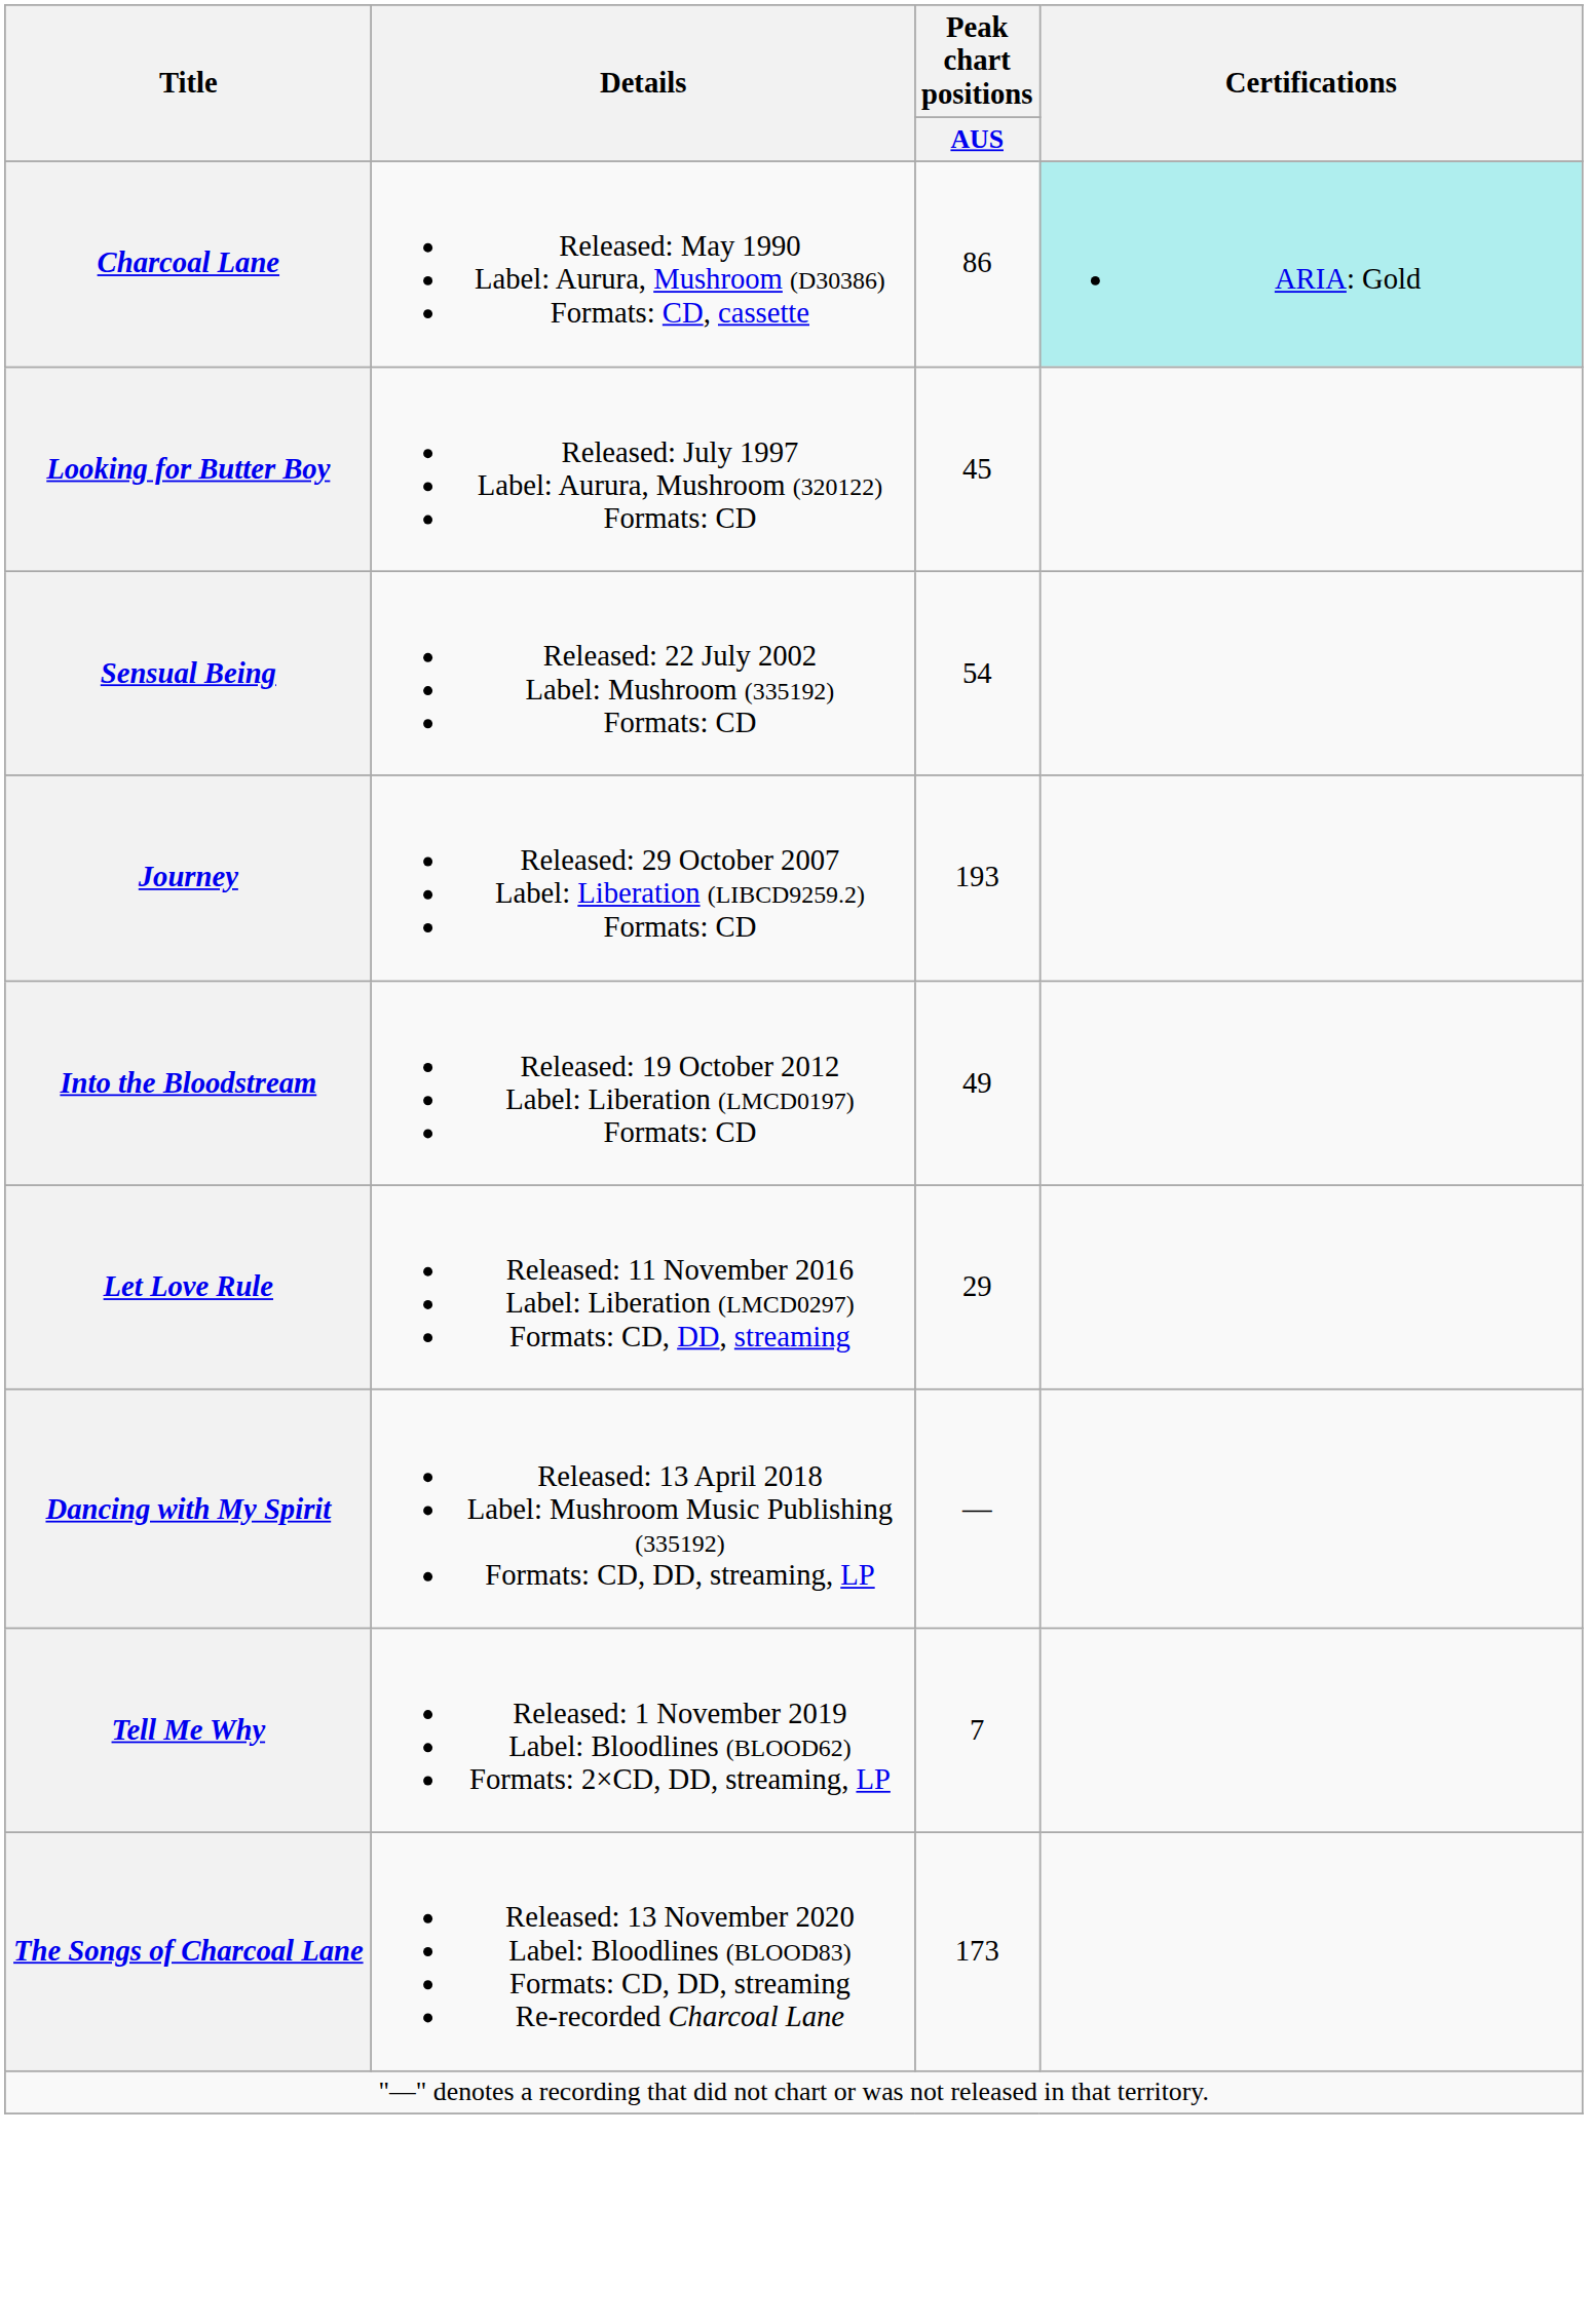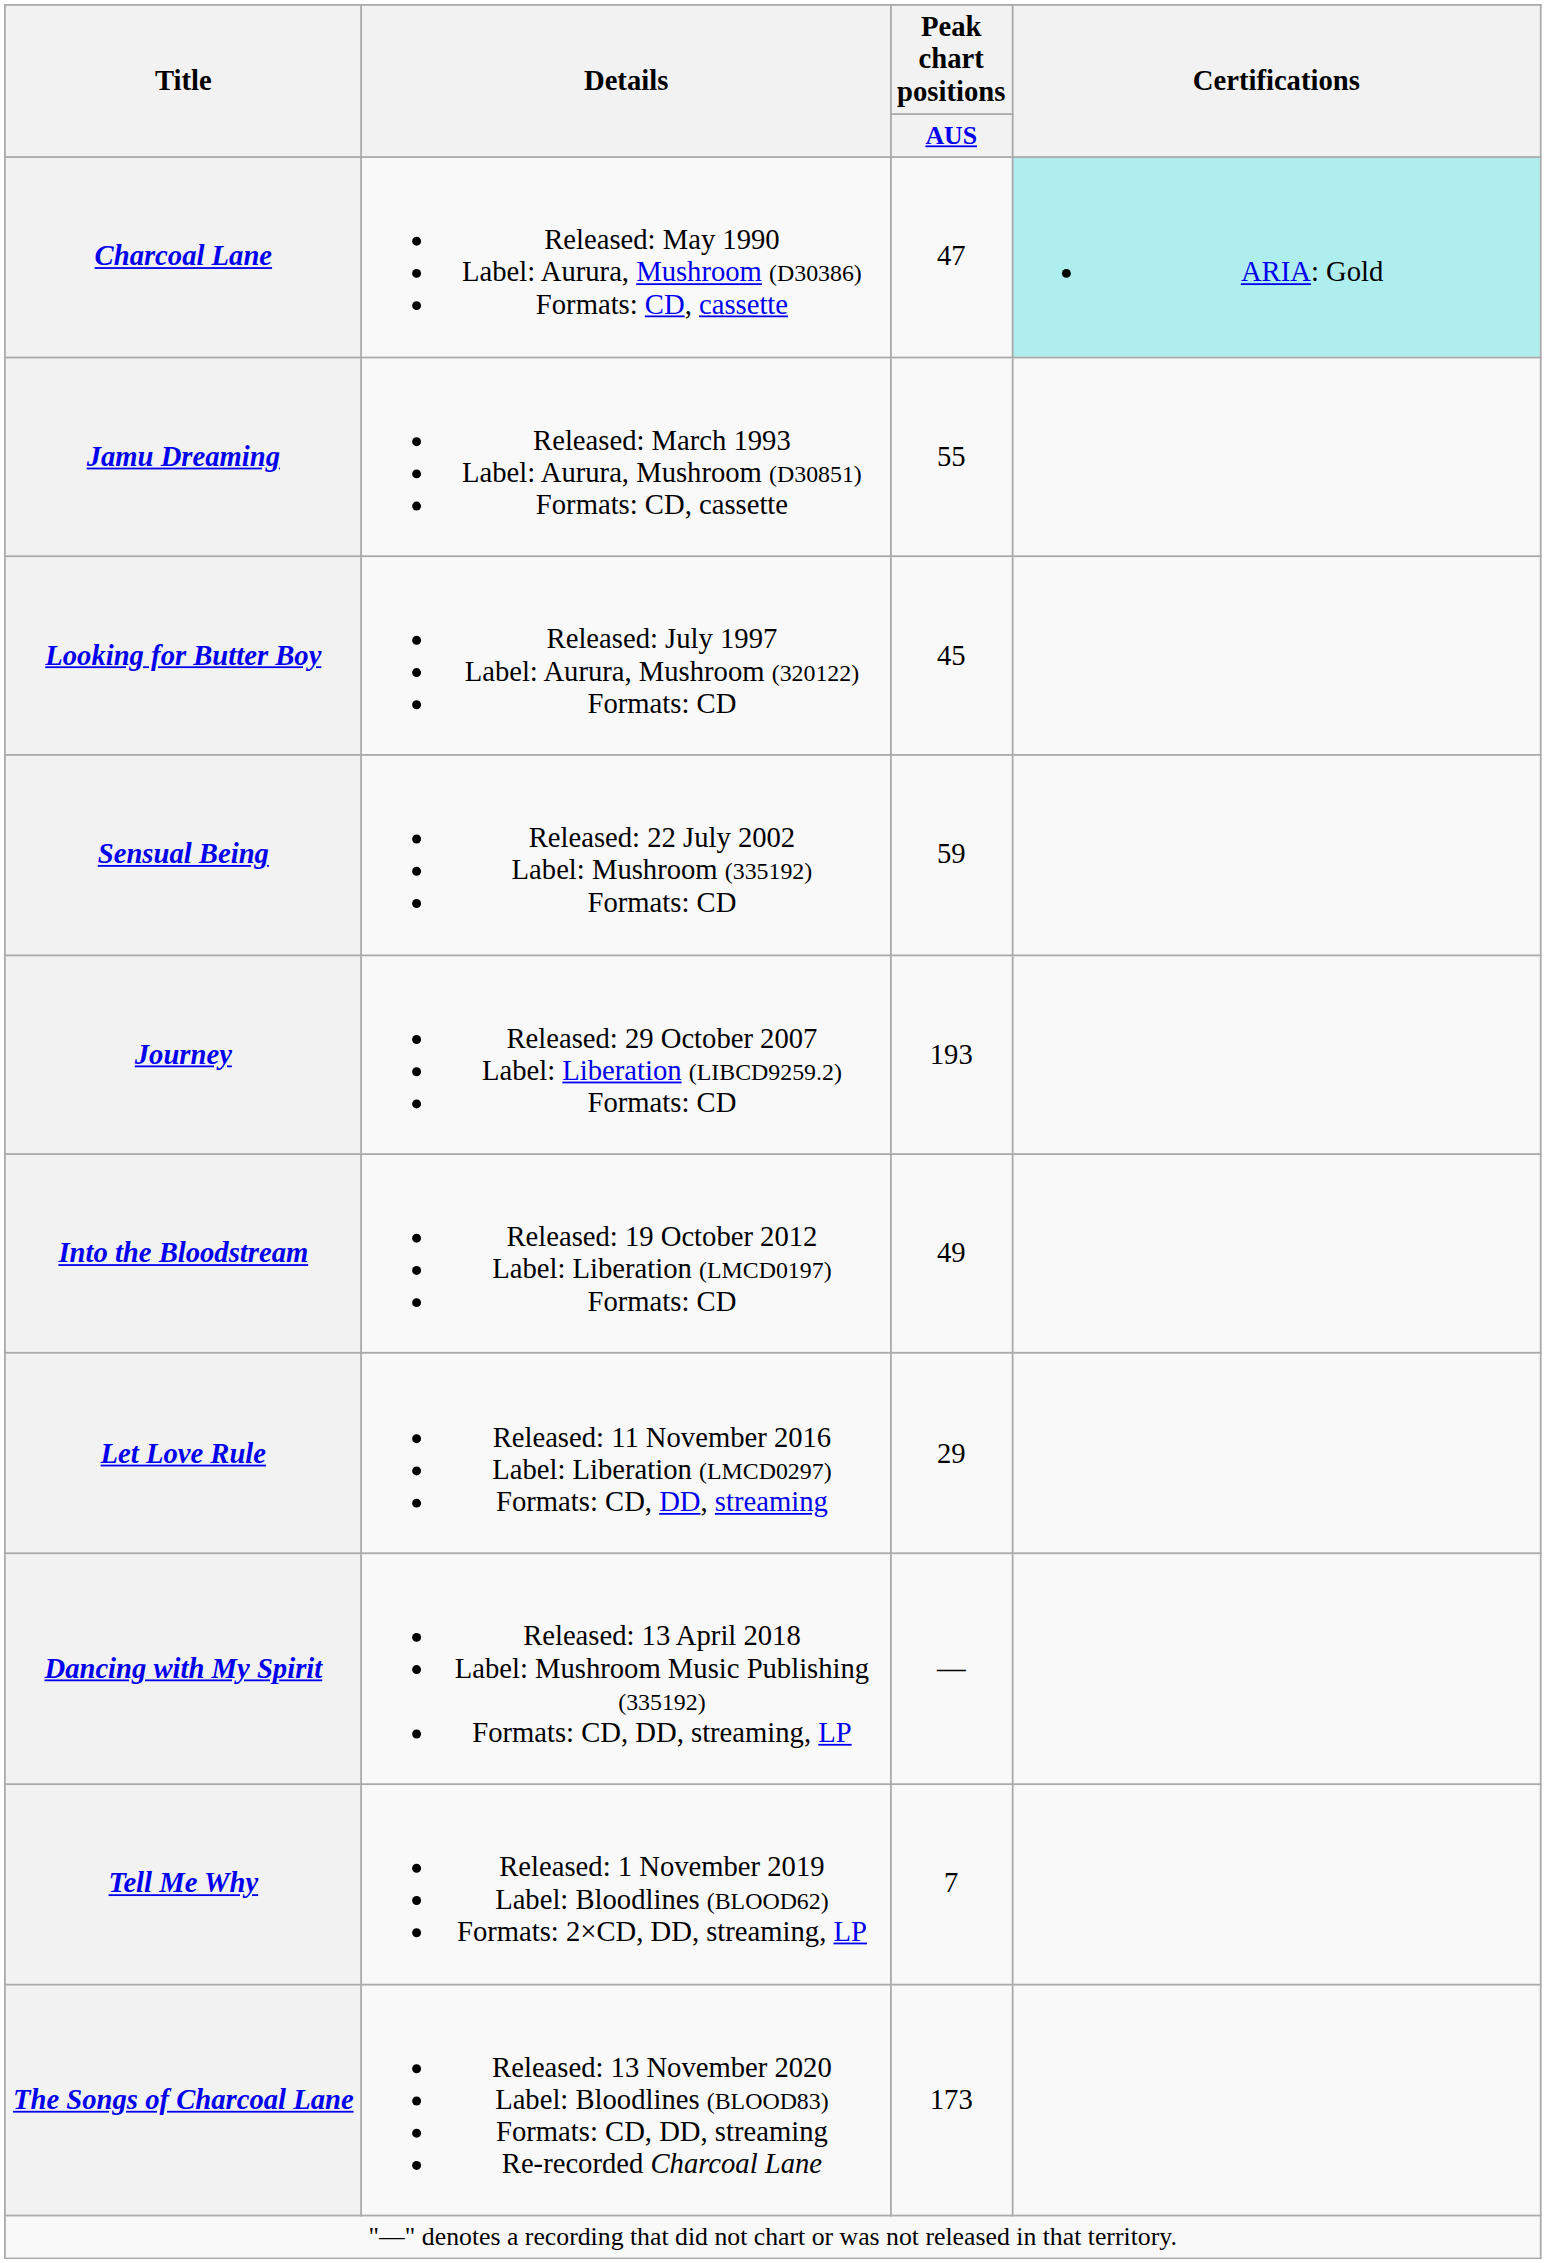 <table class="wikitable plainrowheaders" style="text-align:center;">
 <tr>
 <th scope="col" rowspan="2" style="width:12em;">Title</th>
 <th scope="col" rowspan="2" style="width:18em;">Details</th>
 <th scope="col" colspan="1">Peak chart positions</th>
 <th scope="col" rowspan="2" style="width:18em;">Certifications</th>
 </tr>
 <tr>
 <th scope="col" style="width:3em;font-size:90%;"><a href='#'>AUS</a><br></th>
 </tr>
 <tr>
 <th scope="row"><em><a href='#'>Charcoal Lane</a></em></th>
 <td><br><ul><li>Released: May 1990</li><li>Label: Aurura, <a href='#'>Mushroom</a> <small>(D30386)</small></li><li>Formats: <a href='#'>CD</a>, <a href='#'>cassette</a></li></ul></td>
-<td>86</td>
+<td>47</td>
 <td style="background: paleturquoise;"><br><ul><li><a href='#'>ARIA</a>: Gold</li></ul></td>
+</tr>
+<tr>
+<th scope="row"><em><a href='#'>Jamu Dreaming</a></em></th>
+<td><br><ul><li>Released: March 1993</li><li>Label: Aurura, Mushroom <small>(D30851)</small></li><li>Formats: CD, cassette</li></ul></td>
+<td>55</td>
+<td></td>
 </tr>
 <tr>
 <th scope="row"><em><a href='#'>Looking for Butter Boy</a></em></th>
 <td><br><ul><li>Released: July 1997</li><li>Label: Aurura, Mushroom <small>(320122)</small></li><li>Formats: CD</li></ul></td>
 <td>45</td>
 <td></td>
 </tr>
 <tr>
 <th scope="row"><em><a href='#'>Sensual Being</a></em></th>
 <td><br><ul><li>Released: 22 July 2002</li><li>Label: Mushroom <small>(335192)</small></li><li>Formats: CD</li></ul></td>
-<td>54</td>
+<td>59</td>
 <td></td>
 </tr>
 <tr>
 <th scope="row"><em><a href='#'>Journey</a></em></th>
 <td><br><ul><li>Released: 29 October 2007</li><li>Label: <a href='#'>Liberation</a> <small>(LIBCD9259.2)</small></li><li>Formats: CD</li></ul></td>
 <td>193</td>
 <td></td>
 </tr>
 <tr>
 <th scope="row"><em><a href='#'>Into the Bloodstream</a></em></th>
 <td><br><ul><li>Released: 19 October 2012</li><li>Label: Liberation <small>(LMCD0197)</small></li><li>Formats: CD</li></ul></td>
 <td>49</td>
 <td></td>
 </tr>
 <tr>
 <th scope="row"><em><a href='#'>Let Love Rule</a></em></th>
 <td><br><ul><li>Released: 11 November 2016</li><li>Label: Liberation <small>(LMCD0297)</small></li><li>Formats: CD, <a href='#'>DD</a>, <a href='#'>streaming</a></li></ul></td>
 <td>29</td>
 <td></td>
 </tr>
 <tr>
 <th scope="row"><em><a href='#'>Dancing with My Spirit</a></em></th>
 <td><br><ul><li>Released: 13 April 2018</li><li>Label: Mushroom Music Publishing <small>(335192)</small></li><li>Formats: CD, DD, streaming, <a href='#'>LP</a></li></ul></td>
 <td>—</td>
 <td></td>
 </tr>
 <tr>
 <th scope="row"><em><a href='#'>Tell Me Why</a></em></th>
 <td><br><ul><li>Released: 1 November 2019</li><li>Label: Bloodlines <small>(BLOOD62)</small></li><li>Formats: 2×CD, DD, streaming, <a href='#'>LP</a></li></ul></td>
 <td>7</td>
 <td></td>
 </tr>
 <tr>
 <th scope="row"><em><a href='#'>The Songs of Charcoal Lane</a></em></th>
 <td><br><ul><li>Released: 13 November 2020</li><li>Label: Bloodlines <small>(BLOOD83)</small></li><li>Formats: CD, DD, streaming</li><li>Re-recorded <em>Charcoal Lane</em></li></ul></td>
 <td>173</td>
 <td></td>
 </tr>
 <tr>
 <td colspan="4" style="font-size:90%">"—" denotes a recording that did not chart or was not released in that territory.</td>
 </tr>
 </table>
